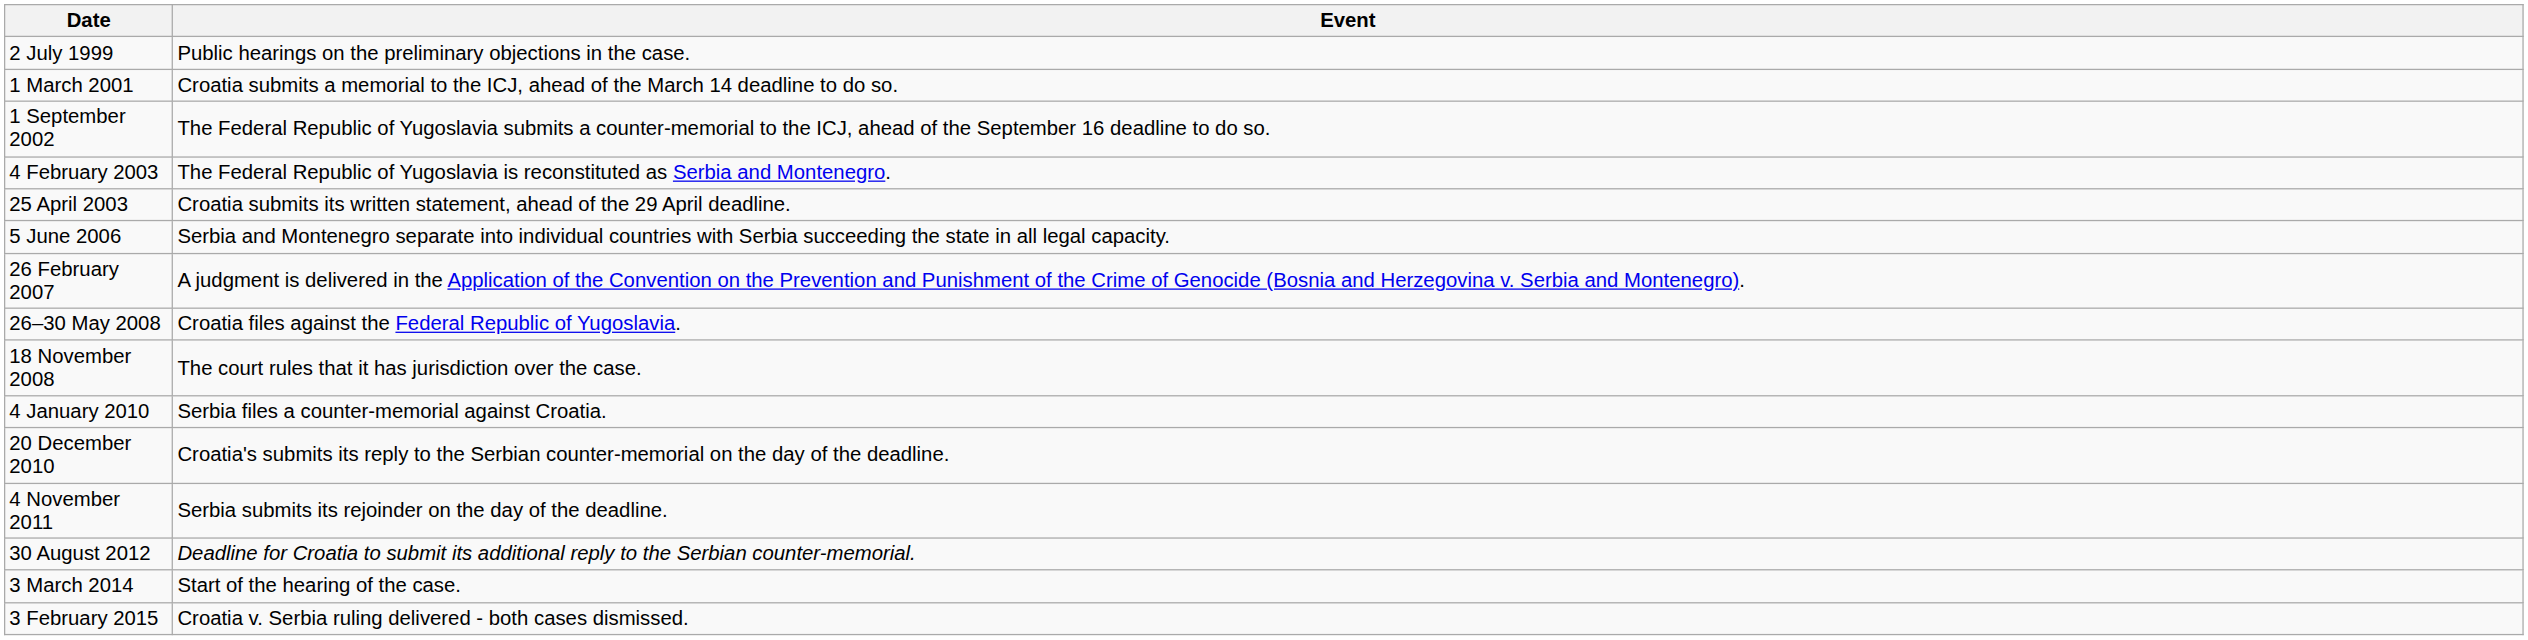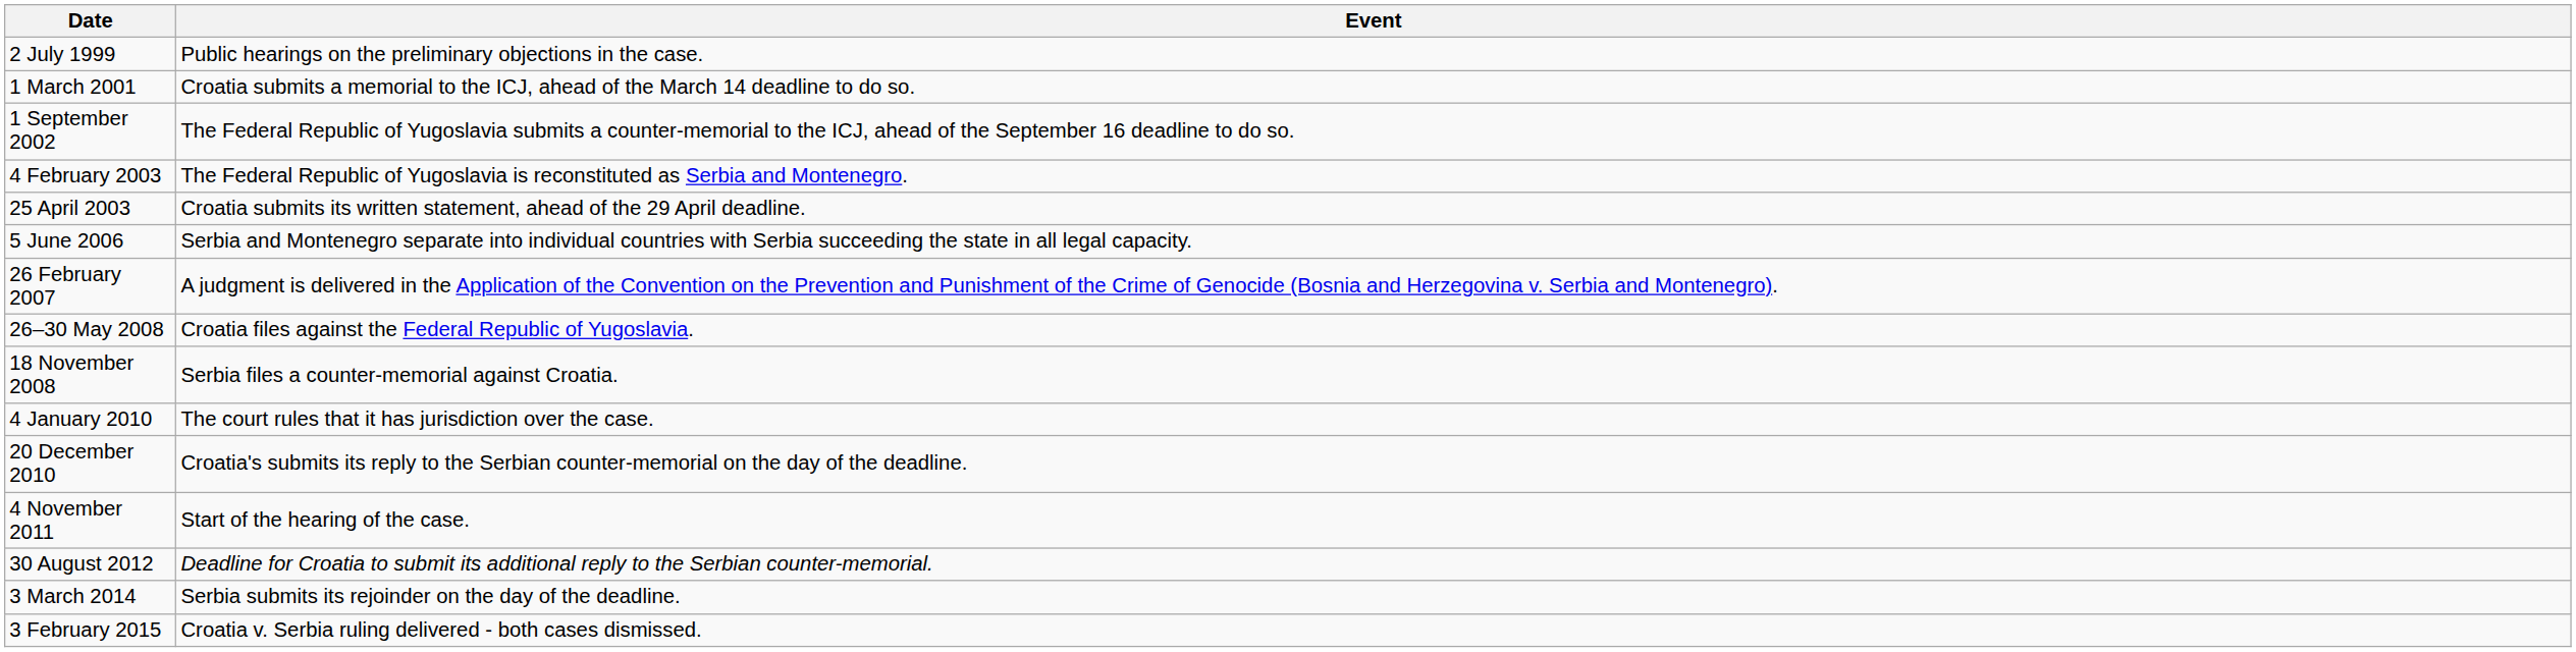 <table class="wikitable" width="100%">
 <tr>
 <th width="125">Date</th>
 <th>Event</th>
 </tr>
 <tr>
 <td>2 July 1999</td>
 <td>Public hearings on the preliminary objections in the case.</td>
 </tr>
 <tr>
 <td>1 March 2001</td>
 <td>Croatia submits a memorial to the ICJ, ahead of the March 14 deadline to do so.</td>
 </tr>
 <tr>
 <td>1 September 2002</td>
 <td>The Federal Republic of Yugoslavia submits a counter-memorial to the ICJ, ahead of the September 16 deadline to do so.</td>
 </tr>
 <tr>
 <td>4 February 2003</td>
 <td>The Federal Republic of Yugoslavia is reconstituted as <a href='#'>Serbia and Montenegro</a>.</td>
 </tr>
 <tr>
 <td>25 April 2003</td>
 <td>Croatia submits its written statement, ahead of the 29 April deadline.</td>
 </tr>
 <tr>
 <td>5 June 2006</td>
 <td>Serbia and Montenegro separate into individual countries with Serbia succeeding the state in all legal capacity.</td>
 </tr>
 <tr>
 <td>26 February 2007</td>
 <td>A judgment is delivered in the <a href='#'>Application of the Convention on the Prevention and Punishment of the Crime of Genocide (Bosnia and Herzegovina v. Serbia and Montenegro)</a>.</td>
 </tr>
 <tr>
 <td>26–30 May 2008</td>
 <td>Croatia files against the <a href='#'>Federal Republic of Yugoslavia</a>.</td>
 </tr>
 <tr>
 <td>18 November 2008</td>
-<td>The court rules that it has jurisdiction over the case.</td>
+<td>Serbia files a counter-memorial against Croatia.</td>
 </tr>
 <tr>
 <td>4 January 2010</td>
-<td>Serbia files a counter-memorial against Croatia.</td>
+<td>The court rules that it has jurisdiction over the case.</td>
 </tr>
 <tr>
 <td>20 December 2010</td>
 <td>Croatia's submits its reply to the Serbian counter-memorial on the day of the deadline.</td>
 </tr>
 <tr>
 <td>4 November 2011</td>
-<td>Serbia submits its rejoinder on the day of the deadline.</td>
+<td>Start of the hearing of the case.</td>
 </tr>
 <tr>
 <td>30 August 2012</td>
 <td><em>Deadline for Croatia to submit its additional reply to the Serbian counter-memorial.</em></td>
 </tr>
 <tr>
 <td>3 March 2014</td>
-<td>Start of the hearing of the case.</td>
+<td>Serbia submits its rejoinder on the day of the deadline.</td>
 </tr>
 <tr>
 <td>3 February 2015</td>
 <td>Croatia v. Serbia ruling delivered - both cases  dismissed.</td>
 </tr>
 </table>
